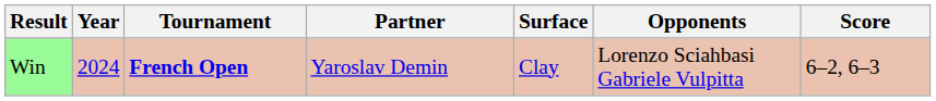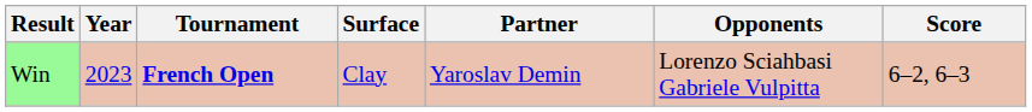 <table class="wikitable">
 <tr>
 <th style="width:40px">Result</th>
 <th style="width:30px">Year</th>
 <th style="width:130px">Tournament</th>
+<th style="width:50px">Surface</th>
 <th style="width:150px">Partner</th>
-<th style="width:50px">Surface</th>
 <th style="width:150px">Opponents</th>
 <th style="width:90px" class="unsortable">Score</th>
 </tr>
 <tr style="background:#ebc2af;">
 <td style="background:#98fb98;">Win</td>
-<td><a href='#'>2024</a></td>
+<td><a href='#'>2023</a></td>
 <td><strong><a href='#'>French Open</a></strong></td>
+<td><a href='#'>Clay</a></td>
 <td> <a href='#'>Yaroslav Demin</a></td>
-<td><a href='#'>Clay</a></td>
 <td> Lorenzo Sciahbasi<br> <a href='#'>Gabriele Vulpitta</a></td>
 <td>6–2, 6–3</td>
 </tr>
 </table>
